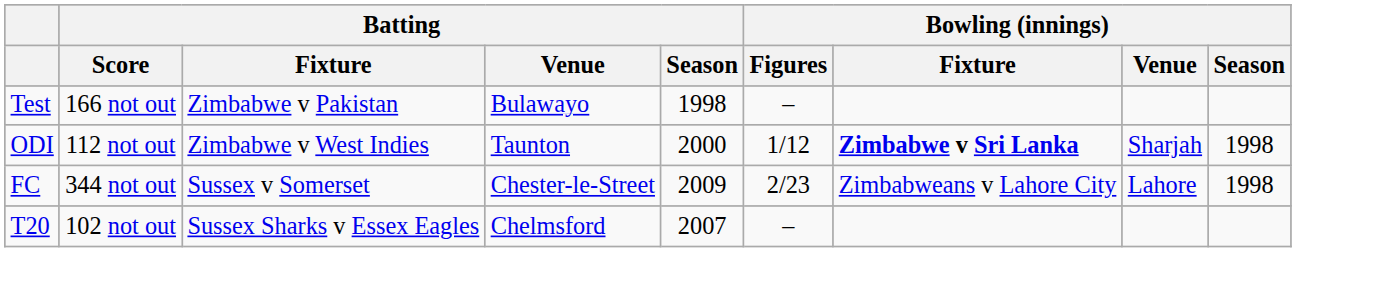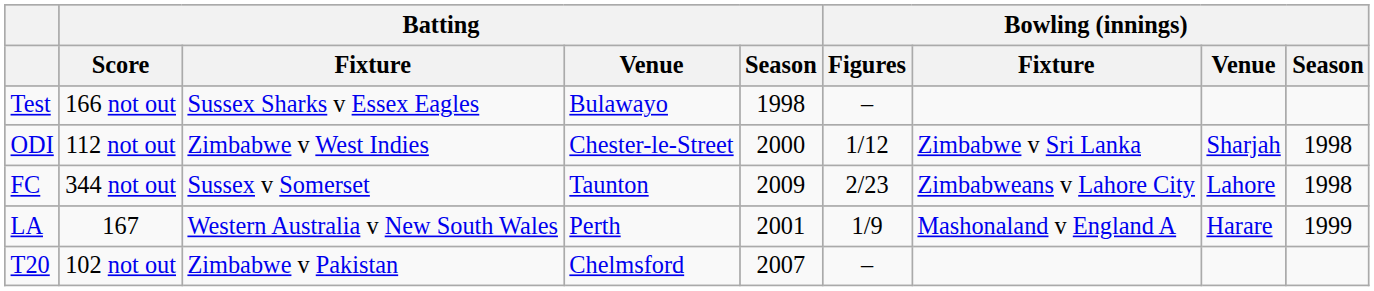 <table class=wikitable style="font-size:90%">
 <tr>
 <th rowspan="1"></th>
 <th colspan="4" rowspan="1">Batting</th>
 <th colspan="4" rowspan="1">Bowling (innings)</th>
 </tr>
 <tr>
 <th></th>
 <th>Score</th>
 <th>Fixture</th>
 <th>Venue</th>
 <th>Season</th>
 <th>Figures</th>
 <th>Fixture</th>
 <th>Venue</th>
 <th>Season</th>
 </tr>
 <tr>
 <td><a href='#'>Test</a></td>
 <td align="center">166 <a href='#'>not out</a></td>
-<td><a href='#'>Zimbabwe</a> v <a href='#'>Pakistan</a></td>
+<td><a href='#'>Sussex Sharks</a> v <a href='#'>Essex Eagles</a></td>
 <td><a href='#'>Bulawayo</a></td>
 <td align="center">1998</td>
 <td align="center">–</td>
 <td></td>
 <td></td>
 <td align="center"></td>
 </tr>
 <tr>
 <td><a href='#'>ODI</a></td>
 <td align="center">112 <a href='#'>not out</a></td>
 <td><a href='#'>Zimbabwe</a> v <a href='#'>West Indies</a></td>
-<td><a href='#'>Taunton</a></td>
+<td><a href='#'>Chester-le-Street</a></td>
 <td align="center">2000</td>
 <td align="center">1/12</td>
-<td><strong><a href='#'>Zimbabwe</a> v <a href='#'>Sri Lanka</a></strong></td>
+<td><a href='#'>Zimbabwe</a> v <a href='#'>Sri Lanka</a></td>
 <td><a href='#'>Sharjah</a></td>
 <td align="center">1998</td>
 </tr>
 <tr>
 <td><a href='#'>FC</a></td>
 <td align="center">344 <a href='#'>not out</a></td>
 <td><a href='#'>Sussex</a> v <a href='#'>Somerset</a></td>
-<td><a href='#'>Chester-le-Street</a></td>
+<td><a href='#'>Taunton</a></td>
 <td align="center">2009</td>
 <td align="center">2/23</td>
 <td><a href='#'>Zimbabweans</a> v <a href='#'>Lahore City</a></td>
 <td><a href='#'>Lahore</a></td>
 <td align="center">1998</td>
 </tr>
 <tr>
+<td><a href='#'>LA</a></td>
+<td align="center">167</td>
+<td><a href='#'>Western Australia</a> v <a href='#'>New South Wales</a></td>
+<td><a href='#'>Perth</a></td>
+<td align="center">2001</td>
+<td align="center">1/9</td>
+<td><a href='#'>Mashonaland</a> v <a href='#'>England A</a></td>
+<td><a href='#'>Harare</a></td>
+<td align="center">1999</td>
+</tr>
+<tr>
 <td><a href='#'>T20</a></td>
 <td align="center">102 <a href='#'>not out</a></td>
-<td><a href='#'>Sussex Sharks</a> v <a href='#'>Essex Eagles</a></td>
+<td><a href='#'>Zimbabwe</a> v <a href='#'>Pakistan</a></td>
 <td><a href='#'>Chelmsford</a></td>
 <td align="center">2007</td>
 <td align="center">–</td>
 <td></td>
 <td></td>
 <td align="center"></td>
 </tr>
 </table>
